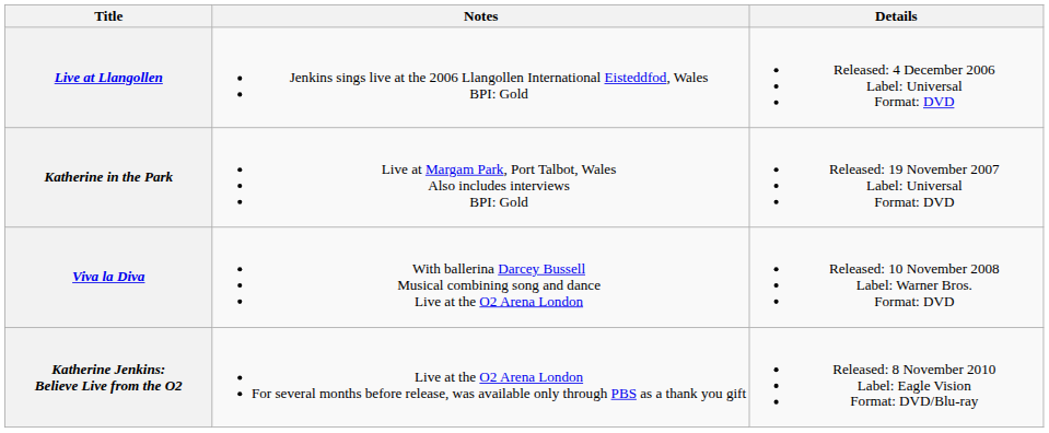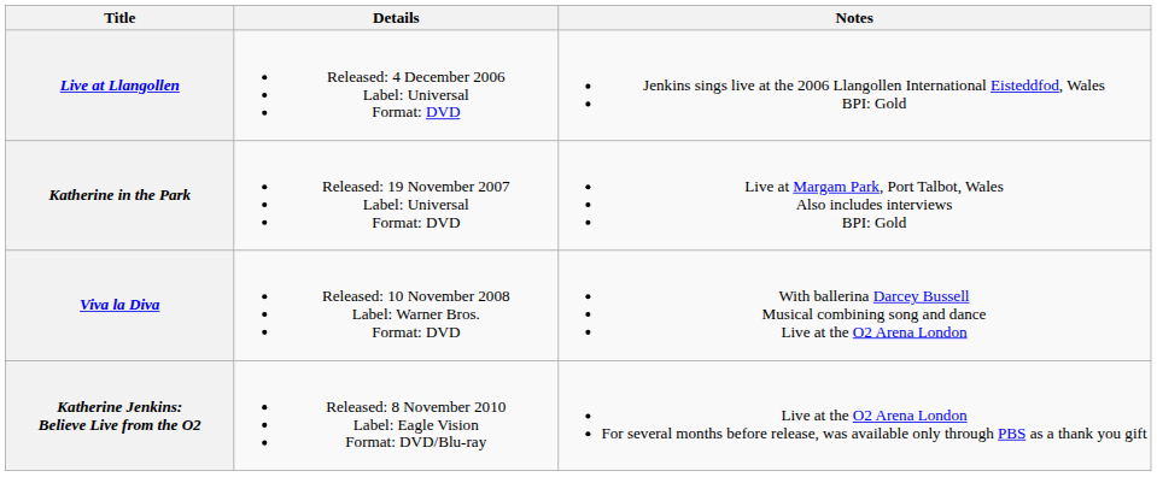 <table class="wikitable plainrowheaders" style="text-align:center;">
 <tr>
 <th scope="col" style="width:14em;">Title</th>
+<th scope="col" style="width:20em;">Details</th>
 <th scope="col">Notes</th>
-<th scope="col" style="width:20em;">Details</th>
 </tr>
 <tr>
 <th scope="row"><em><a href='#'>Live at Llangollen</a></em></th>
+<td><br><ul><li>Released: 4 December 2006</li><li>Label: Universal</li><li>Format: <a href='#'>DVD</a></li></ul></td>
 <td><br><ul><li>Jenkins sings live at the 2006 Llangollen International <a href='#'>Eisteddfod</a>, Wales</li><li>BPI: Gold</li></ul></td>
-<td><br><ul><li>Released: 4 December 2006</li><li>Label: Universal</li><li>Format: <a href='#'>DVD</a></li></ul></td>
 </tr>
 <tr>
 <th scope="row"><em>Katherine in the Park</em></th>
+<td><br><ul><li>Released: 19 November 2007</li><li>Label: Universal</li><li>Format: DVD</li></ul></td>
 <td><br><ul><li>Live at <a href='#'>Margam Park</a>, Port Talbot, Wales</li><li>Also includes interviews</li><li>BPI: Gold</li></ul></td>
-<td><br><ul><li>Released: 19 November 2007</li><li>Label: Universal</li><li>Format: DVD</li></ul></td>
 </tr>
 <tr>
 <th scope="row"><em><a href='#'>Viva la Diva</a></em></th>
+<td><br><ul><li>Released: 10 November 2008</li><li>Label: Warner Bros.</li><li>Format: DVD</li></ul></td>
 <td><br><ul><li>With ballerina <a href='#'>Darcey Bussell</a></li><li>Musical combining song and dance</li><li>Live at the <a href='#'>O2 Arena London</a></li></ul></td>
-<td><br><ul><li>Released: 10 November 2008</li><li>Label: Warner Bros.</li><li>Format: DVD</li></ul></td>
 </tr>
 <tr>
 <th scope="row"><em>Katherine Jenkins:<br>Believe Live from the O2</em></th>
+<td><br><ul><li>Released: 8 November 2010</li><li>Label:  Eagle Vision</li><li>Format: DVD/Blu-ray</li></ul></td>
 <td><br><ul><li>Live at the <a href='#'>O2 Arena London</a></li><li>For several months before release, was available only through <a href='#'>PBS</a> as a thank you gift</li></ul></td>
-<td><br><ul><li>Released: 8 November 2010</li><li>Label:  Eagle Vision</li><li>Format: DVD/Blu-ray</li></ul></td>
 </tr>
 </table>
